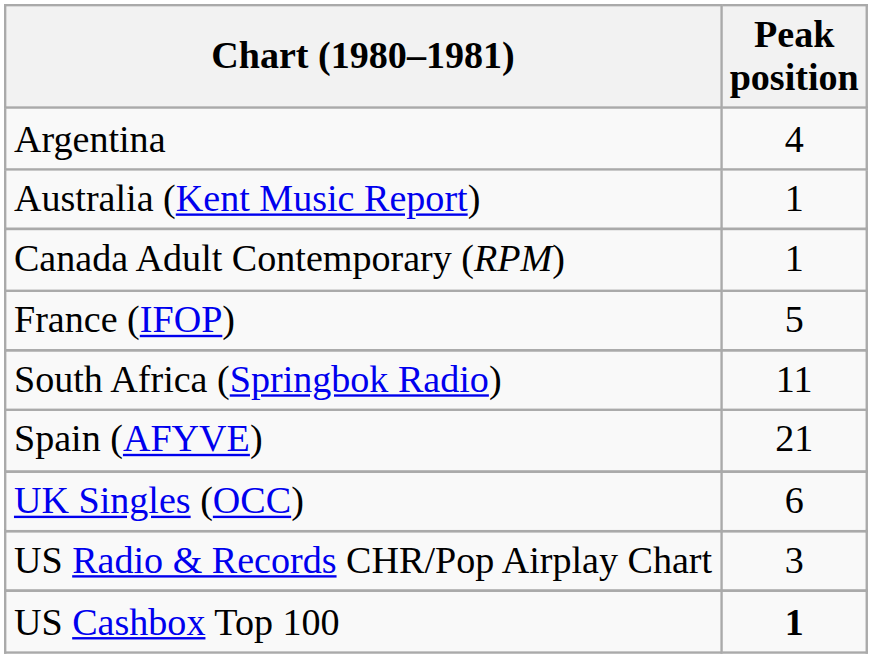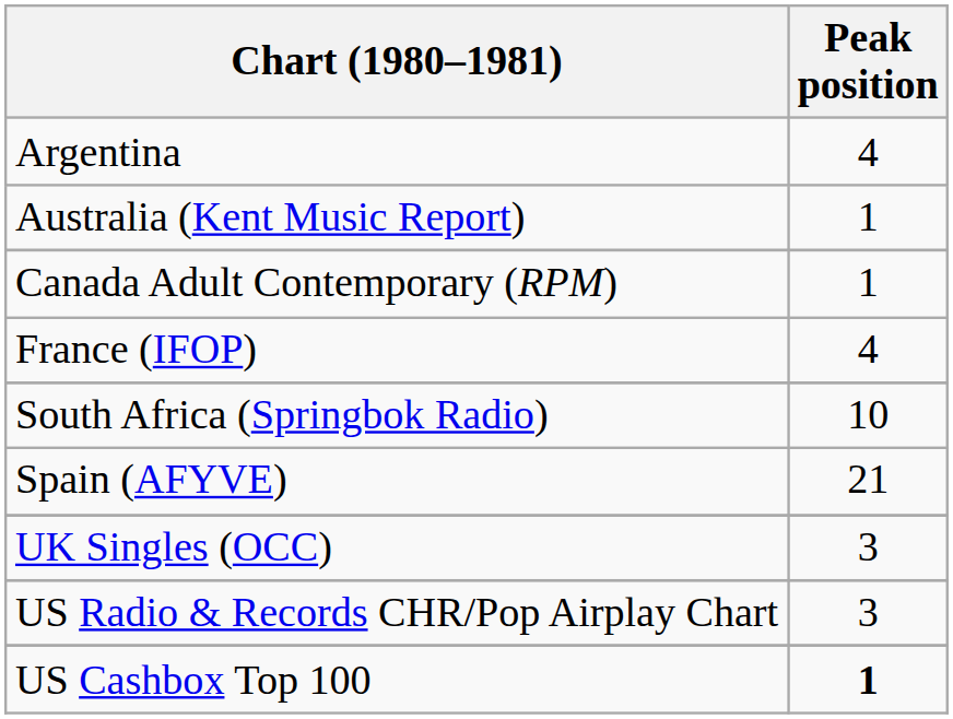 <table class="wikitable sortable">
 <tr>
 <th>Chart (1980–1981)</th>
 <th>Peak<br>position</th>
 </tr>
 <tr>
 <td>Argentina</td>
 <td align="center">4</td>
 </tr>
 <tr>
 <td>Australia (<a href='#'>Kent Music Report</a>)</td>
 <td style="text-align:center;">1</td>
 </tr>
 <tr>
 </tr>
 <tr>
 </tr>
 <tr>
 <td>Canada Adult Contemporary (<em>RPM</em>)</td>
 <td style="text-align:center;">1</td>
 </tr>
 <tr>
 <td>France (<a href='#'>IFOP</a>)</td>
-<td align="center">5</td>
+<td align="center">4</td>
 </tr>
 <tr>
 </tr>
 <tr>
 </tr>
 <tr>
 </tr>
 <tr>
 </tr>
 <tr>
 <td>South Africa (<a href='#'>Springbok Radio</a>)</td>
-<td align="center">11</td>
+<td align="center">10</td>
 </tr>
 <tr>
 <td>Spain (<a href='#'>AFYVE</a>)</td>
 <td style="text-align:center;">21</td>
 </tr>
 <tr>
 </tr>
 <tr>
 <td><a href='#'>UK Singles</a> (<a href='#'>OCC</a>)</td>
-<td style="text-align:center;">6</td>
+<td style="text-align:center;">3</td>
 </tr>
 <tr>
 </tr>
 <tr>
 <td>US <a href='#'>Radio & Records</a> CHR/Pop Airplay Chart</td>
 <td align="center">3</td>
 </tr>
 <tr>
 </tr>
 <tr>
 <td>US <a href='#'>Cashbox</a> Top 100</td>
 <td style="text-align:center;"><strong>1</strong></td>
 </tr>
 </table>
